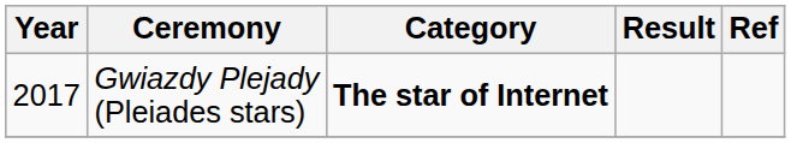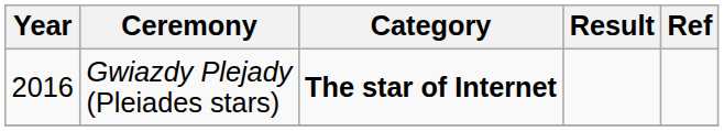 <table class="wikitable">
 <tr>
 <th align="left">Year</th>
 <th align="212">Ceremony</th>
 <th align="212">Category</th>
 <th align="left">Result</th>
 <th align="left">Ref</th>
 </tr>
 <tr>
-<td>2017</td>
+<td>2016</td>
 <td><em>Gwiazdy Plejady</em><br>(Pleiades stars)</td>
 <td><strong>The star of Internet</strong></td>
 <td></td>
 <td></td>
 </tr>
 <tr>
 </tr>
 </table>
